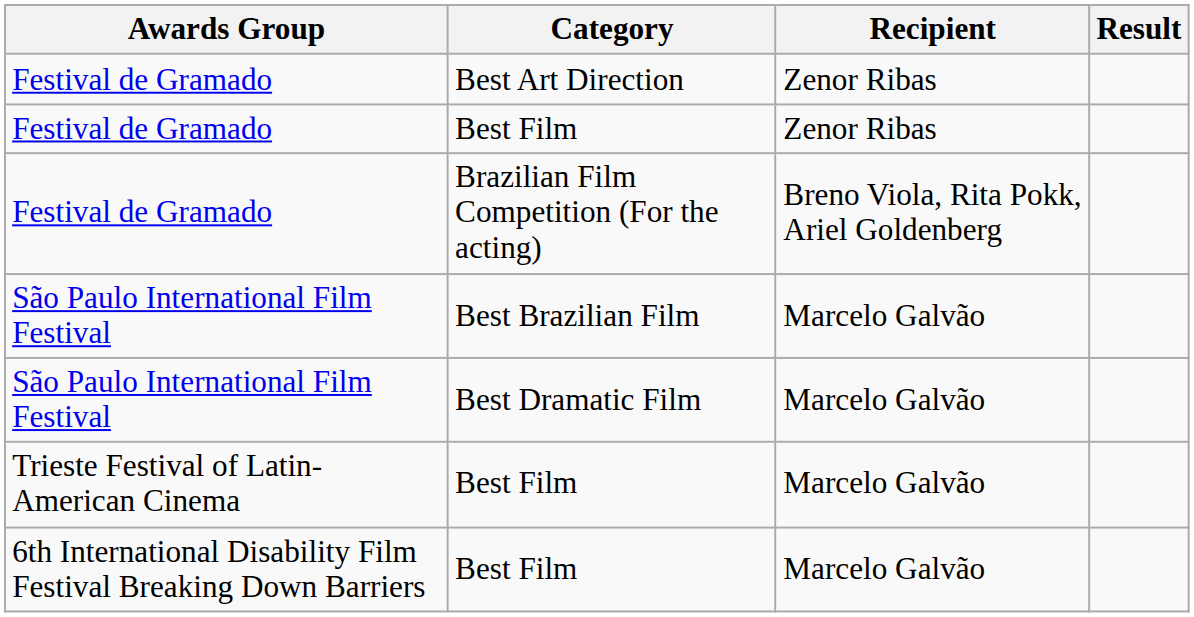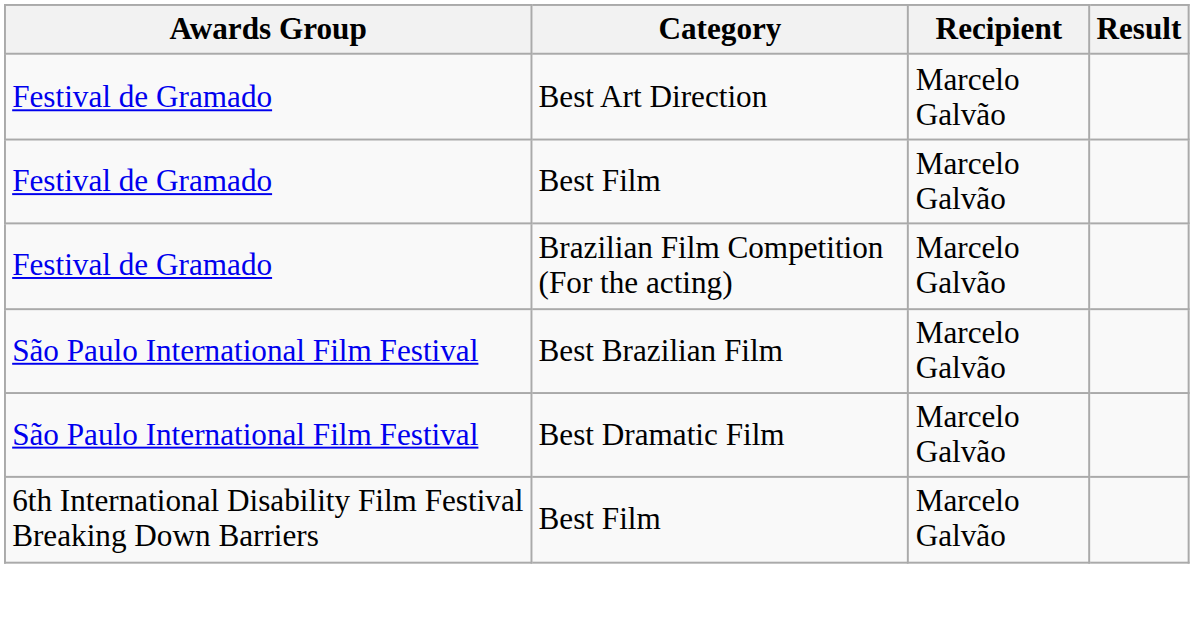 <table class="wikitable">
 <tr>
 <th>Awards Group</th>
 <th>Category</th>
 <th>Recipient</th>
 <th>Result</th>
 </tr>
 <tr>
 <td><a href='#'>Festival de Gramado</a></td>
 <td>Best Art Direction</td>
-<td>Zenor Ribas</td>
+<td>Marcelo Galvão</td>
 <td></td>
 </tr>
 <tr>
 <td><a href='#'>Festival de Gramado</a></td>
 <td>Best Film</td>
-<td>Zenor Ribas</td>
+<td>Marcelo Galvão</td>
 <td></td>
 </tr>
 <tr>
 <td><a href='#'>Festival de Gramado</a></td>
 <td>Brazilian Film Competition (For the acting)</td>
-<td>Breno Viola, Rita Pokk, Ariel Goldenberg</td>
+<td>Marcelo Galvão</td>
 <td></td>
 </tr>
 <tr>
 <td><a href='#'>São Paulo International Film Festival</a></td>
 <td>Best Brazilian Film</td>
 <td>Marcelo Galvão</td>
 <td></td>
 </tr>
 <tr>
 <td><a href='#'>São Paulo International Film Festival</a></td>
 <td>Best Dramatic Film</td>
 <td>Marcelo Galvão</td>
 <td></td>
 </tr>
 <tr>
-<td>Trieste Festival of Latin-American Cinema</td>
-<td>Best Film</td>
-<td>Marcelo Galvão</td>
-<td></td>
-</tr>
-<tr>
 <td>6th International Disability Film Festival Breaking Down Barriers</td>
 <td>Best Film</td>
 <td>Marcelo Galvão</td>
 <td></td>
 </tr>
 </table>
